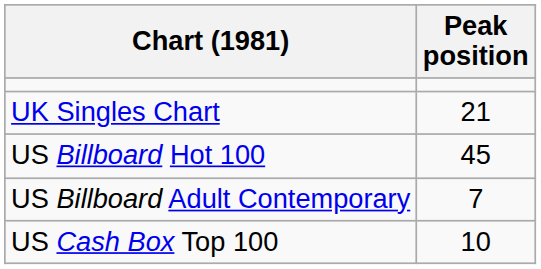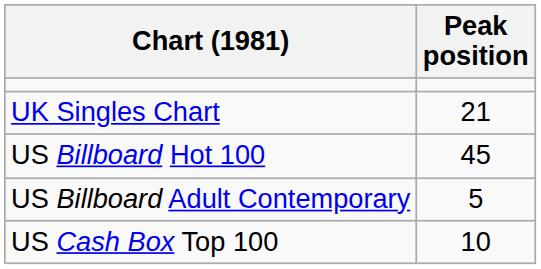 <table class="wikitable sortable">
 <tr>
 <th>Chart (1981)</th>
 <th>Peak<br>position</th>
 </tr>
 <tr>
 <td></td>
 </tr>
 <tr>
 <td><a href='#'>UK Singles Chart</a></td>
 <td style="text-align:center;">21</td>
 </tr>
 <tr>
 <td>US <em><a href='#'>Billboard</a></em> <a href='#'>Hot 100</a></td>
 <td style="text-align:center;">45</td>
 </tr>
 <tr>
 <td>US <em>Billboard</em> <a href='#'>Adult Contemporary</a></td>
-<td style="text-align:center;">7</td>
+<td style="text-align:center;">5</td>
 </tr>
 <tr>
 <td>US <em><a href='#'>Cash Box</a></em> Top 100</td>
 <td style="text-align:center;">10</td>
 </tr>
 </table>
